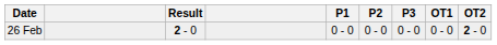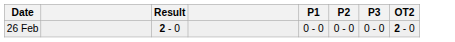 <table class="wikitable">
 <tr>
 <th width=50px>Date</th>
 <th width=165px></th>
 <th width=50px>Result</th>
 <th width=165px></th>
 <th width=40px>P1</th>
 <th width=40px>P2</th>
 <th width=40px>P3</th>
-<th width=40px>OT1</th>
 <th width=40px>OT2</th>
 </tr>
 <tr bgcolor="#EFEFEF">
 <td>26 Feb</td>
 <td></td>
 <td align="center"><strong>2</strong> - 0</td>
 <td></td>
 <td align="center">0 - 0</td>
 <td align="center">0 - 0</td>
 <td align="center">0 - 0</td>
-<td align="center">0 - 0</td>
 <td align="center"><strong>2</strong> - 0</td>
 </tr>
 </table>
